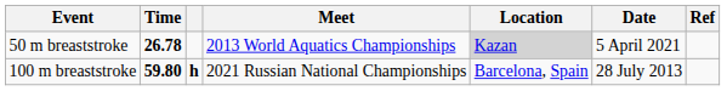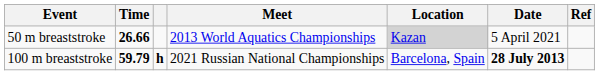 <table class="wikitable">
 <tr>
 <th>Event</th>
 <th>Time</th>
 <th></th>
 <th>Meet</th>
 <th>Location</th>
 <th>Date</th>
 <th>Ref</th>
 </tr>
 <tr>
 <td>50 m breaststroke</td>
-<td style="text-align:center;"><strong>26.78</strong></td>
+<td style="text-align:center;"><strong>26.66</strong></td>
 <td></td>
 <td><a href='#'>2013 World Aquatics Championships</a></td>
 <td style="background: lightgrey;"><a href='#'>Kazan</a></td>
 <td>5 April 2021</td>
 <td style="text-align:center;"></td>
 </tr>
 <tr>
 <td>100 m breaststroke</td>
-<td style="text-align:center;"><strong>59.80</strong></td>
+<td style="text-align:center;"><strong>59.79</strong></td>
 <td><strong>h</strong></td>
 <td>2021 Russian National Championships</td>
 <td><a href='#'>Barcelona</a>, <a href='#'>Spain</a></td>
-<td>28 July 2013</td>
+<td><strong>28 July 2013</strong></td>
 <td style="text-align:center;"></td>
 </tr>
 </table>
